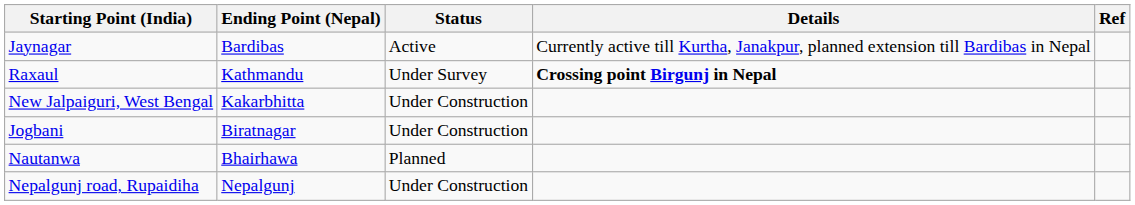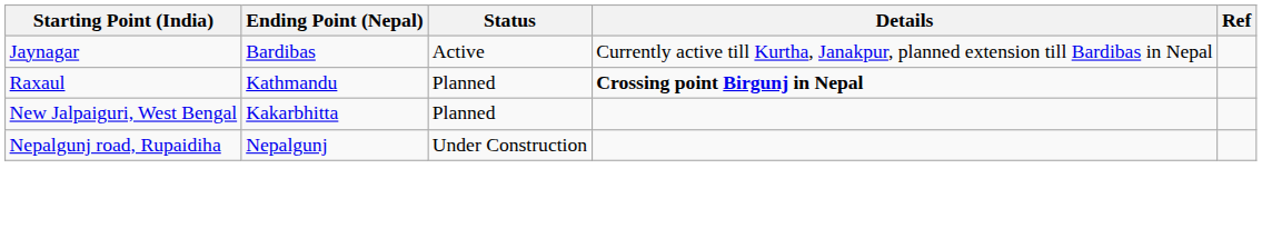 <table class="wikitable sortable">
 <tr>
 <th>Starting Point (India)</th>
 <th>Ending Point (Nepal)</th>
 <th>Status</th>
 <th>Details</th>
 <th>Ref</th>
 </tr>
 <tr>
 <td><a href='#'>Jaynagar</a></td>
 <td><a href='#'>Bardibas</a></td>
 <td>Active</td>
 <td>Currently active till <a href='#'>Kurtha</a>, <a href='#'>Janakpur</a>, planned extension till <a href='#'>Bardibas</a>  in Nepal</td>
 <td></td>
 </tr>
 <tr>
 <td><a href='#'>Raxaul</a></td>
 <td><a href='#'>Kathmandu</a></td>
-<td>Under Survey</td>
+<td>Planned</td>
 <td><strong>Crossing point <a href='#'>Birgunj</a> in Nepal</strong></td>
 <td></td>
 </tr>
 <tr>
 <td><a href='#'>New Jalpaiguri, West Bengal</a></td>
 <td><a href='#'>Kakarbhitta</a></td>
-<td>Under Construction</td>
-<td></td>
-<td></td>
-</tr>
-<tr>
-<td><a href='#'>Jogbani</a></td>
-<td><a href='#'>Biratnagar</a></td>
-<td>Under Construction</td>
-<td></td>
-<td></td>
-</tr>
-<tr>
-<td><a href='#'>Nautanwa</a></td>
-<td><a href='#'>Bhairhawa</a></td>
 <td>Planned</td>
 <td></td>
 <td></td>
 </tr>
 <tr>
 <td><a href='#'>Nepalgunj road, Rupaidiha</a></td>
 <td><a href='#'>Nepalgunj</a></td>
 <td>Under Construction</td>
 <td></td>
 <td></td>
 </tr>
 </table>
